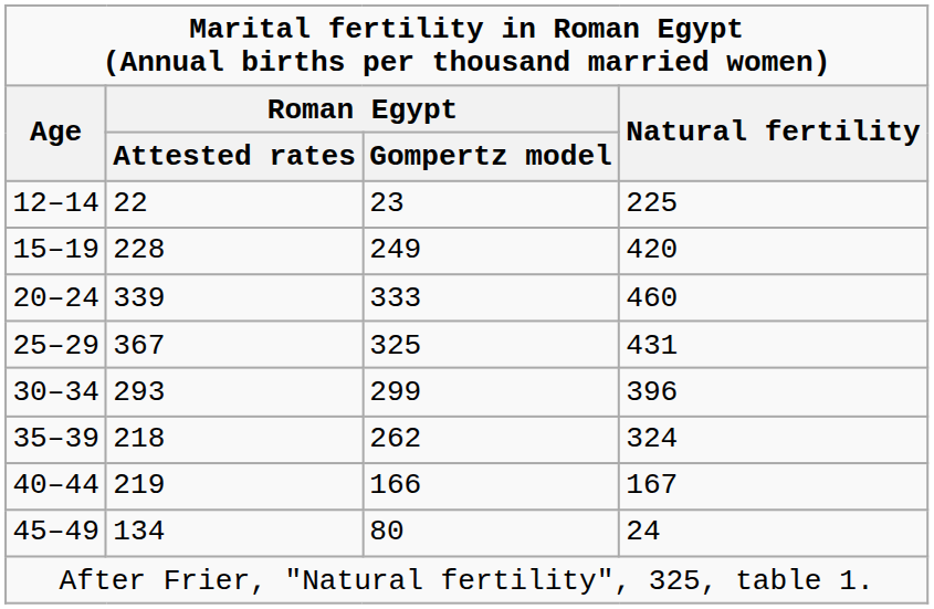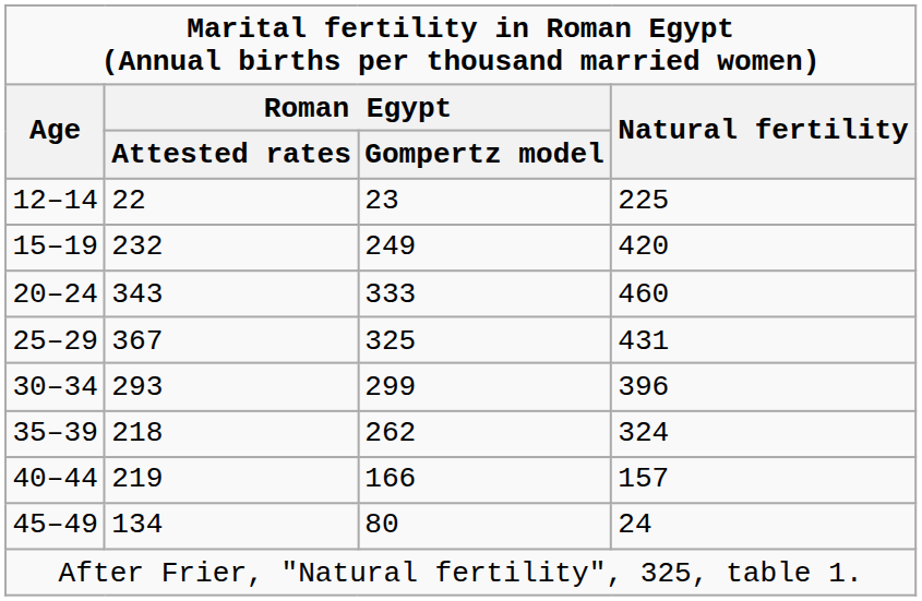 <table class="wikitable" style="margin:1em auto;">
 <tr>
 <td colspan = "4" align="center"><strong>Marital fertility in Roman Egypt</strong><br><strong>(Annual births per thousand married women)</strong></td>
 </tr>
 <tr>
 <th rowspan="2">Age</th>
 <th colspan="2">Roman Egypt</th>
 <th rowspan="2">Natural fertility</th>
 </tr>
 <tr>
 <th>Attested rates</th>
 <th>Gompertz model</th>
 </tr>
 <tr>
 <td>12–14</td>
 <td>22</td>
 <td>23</td>
 <td>225</td>
 </tr>
 <tr>
 <td>15–19</td>
-<td>228</td>
+<td>232</td>
 <td>249</td>
 <td>420</td>
 </tr>
 <tr>
 <td>20–24</td>
-<td>339</td>
+<td>343</td>
 <td>333</td>
 <td>460</td>
 </tr>
 <tr>
 <td>25–29</td>
 <td>367</td>
 <td>325</td>
 <td>431</td>
 </tr>
 <tr>
 <td>30–34</td>
 <td>293</td>
 <td>299</td>
 <td>396</td>
 </tr>
 <tr>
 <td>35–39</td>
 <td>218</td>
 <td>262</td>
 <td>324</td>
 </tr>
 <tr>
 <td>40–44</td>
 <td>219</td>
 <td>166</td>
-<td>167</td>
+<td>157</td>
 </tr>
 <tr>
 <td>45–49</td>
 <td>134</td>
 <td>80</td>
 <td>24</td>
 </tr>
 <tr>
 <td colspan = "7" align="center">After Frier, "Natural fertility", 325, table 1.</td>
 </tr>
 </table>
